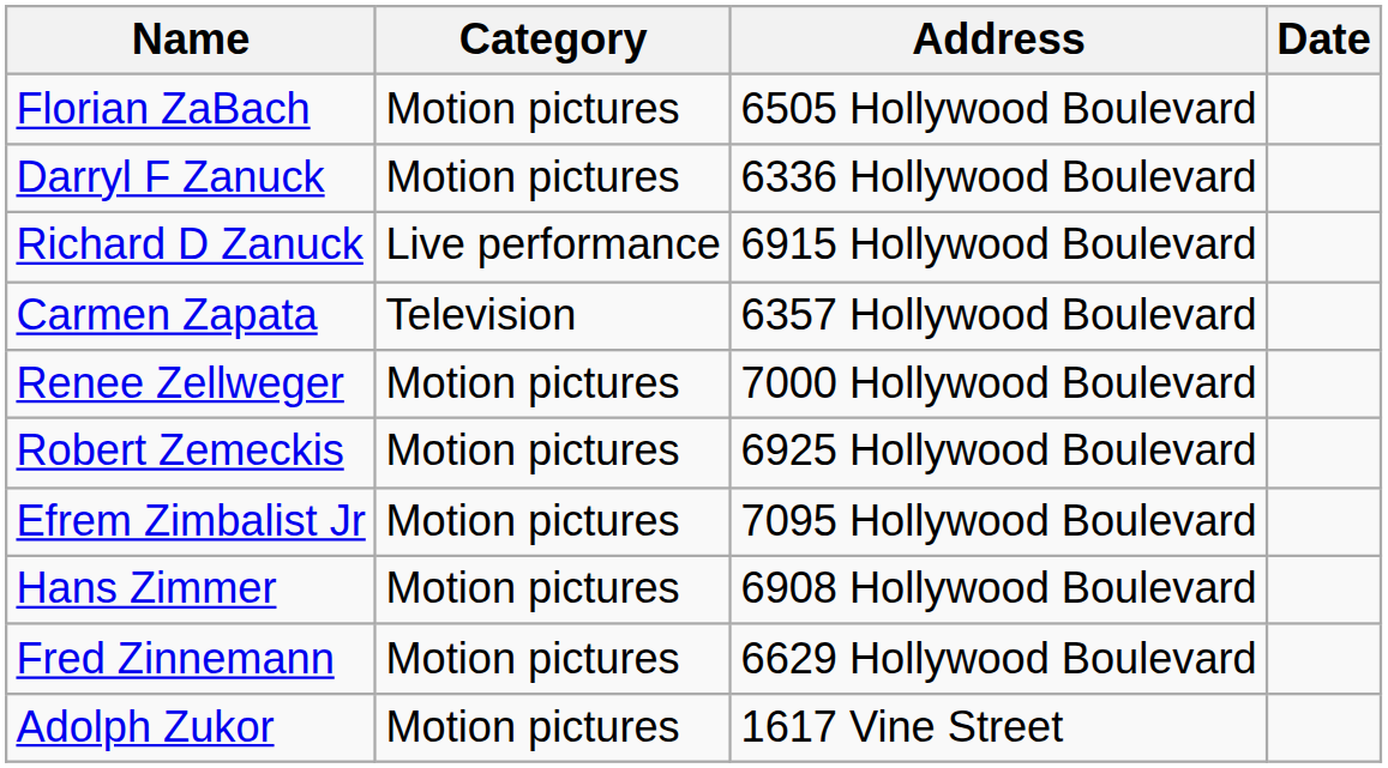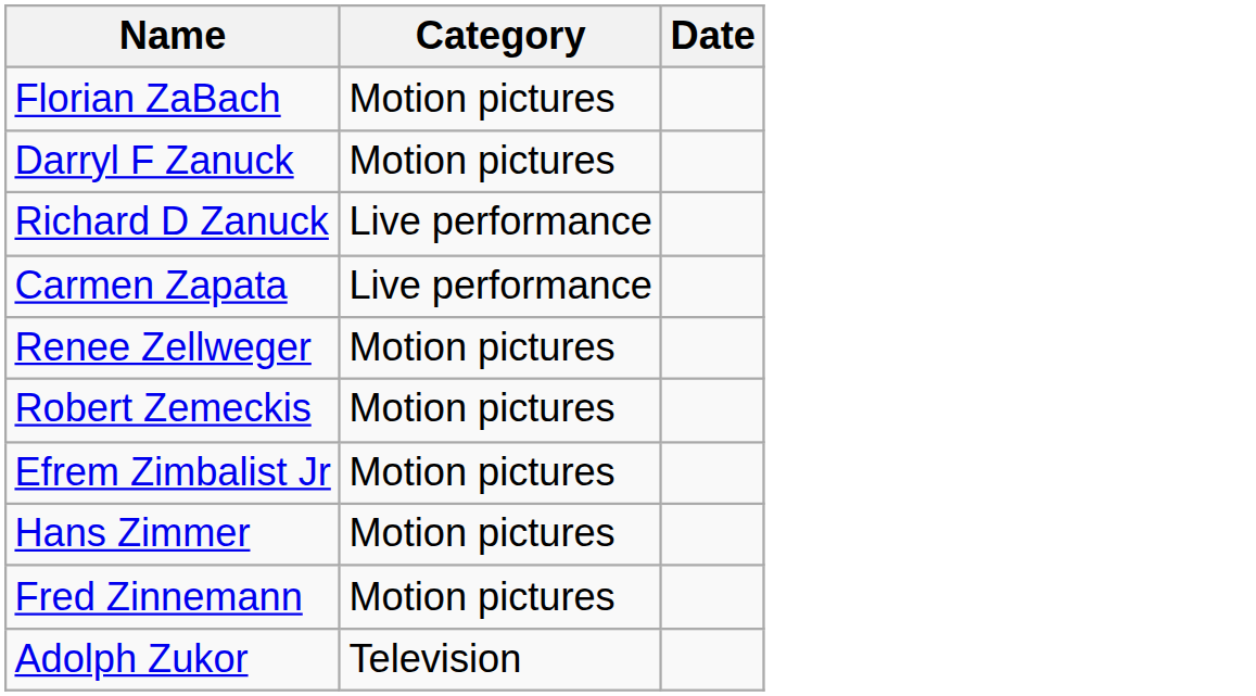 <table class="wikitable sortable" style="font-size: 100%;">
 <tr>
 <th>Name</th>
 <th>Category</th>
-<th>Address</th>
 <th>Date</th>
 </tr>
 <tr>
 <td><a href='#'>Florian ZaBach</a></td>
 <td>Motion pictures</td>
-<td>6505 Hollywood Boulevard</td>
 <td></td>
 </tr>
 <tr>
 <td><a href='#'>Darryl F Zanuck</a></td>
 <td>Motion pictures</td>
-<td>6336 Hollywood Boulevard</td>
 <td></td>
 </tr>
 <tr>
 <td><a href='#'>Richard D Zanuck</a></td>
 <td>Live performance</td>
-<td>6915 Hollywood Boulevard</td>
 <td></td>
 </tr>
 <tr>
 <td><a href='#'>Carmen Zapata</a></td>
-<td>Television</td>
-<td>6357 Hollywood Boulevard</td>
+<td>Live performance</td>
 <td></td>
 </tr>
 <tr>
 <td><a href='#'>Renee Zellweger</a></td>
 <td>Motion pictures</td>
-<td>7000 Hollywood Boulevard</td>
 <td></td>
 </tr>
 <tr>
 <td><a href='#'>Robert Zemeckis</a></td>
 <td>Motion pictures</td>
-<td>6925 Hollywood Boulevard</td>
 <td></td>
 </tr>
 <tr>
 <td><a href='#'>Efrem Zimbalist Jr</a></td>
 <td>Motion pictures</td>
-<td>7095 Hollywood Boulevard</td>
 <td></td>
 </tr>
 <tr>
 <td><a href='#'>Hans Zimmer</a></td>
 <td>Motion pictures</td>
-<td>6908 Hollywood Boulevard</td>
 <td></td>
 </tr>
 <tr>
 <td><a href='#'>Fred Zinnemann</a></td>
 <td>Motion pictures</td>
-<td>6629 Hollywood Boulevard</td>
 <td></td>
 </tr>
 <tr>
 <td><a href='#'>Adolph Zukor</a></td>
-<td>Motion pictures</td>
-<td>1617 Vine Street</td>
+<td>Television</td>
 <td></td>
 </tr>
 </table>
